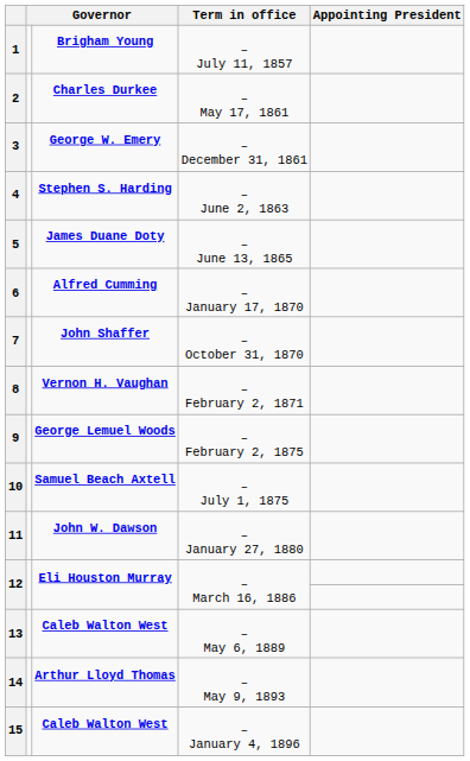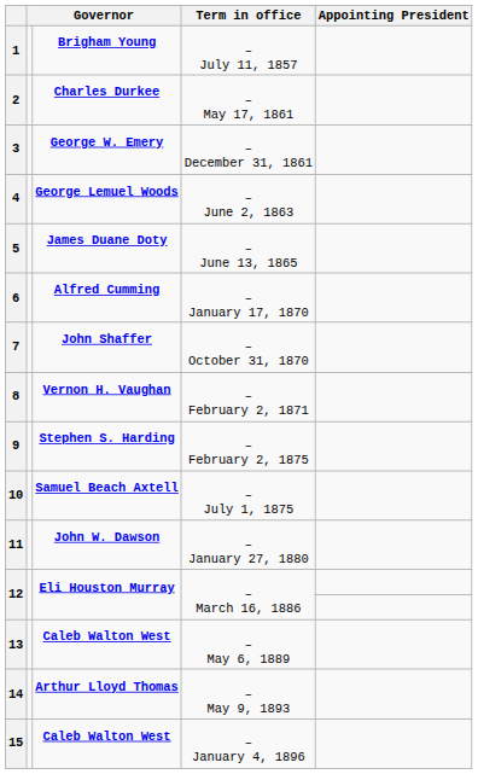 <table class="wikitable sortable" style="text-align:center;">
 <tr>
 <th scope="col" data-sort-type="number"></th>
 <th scope="colgroup" colspan="2">Governor</th>
 <th scope="col">Term in office</th>
 <th scope="col">Appointing President</th>
 </tr>
 <tr style="height:2em;">
 <th scope="row">1</th>
 <td data-sort-value="Young, Brigham"></td>
 <td><strong><a href='#'>Brigham Young</a></strong><br><br></td>
 <td><br>–<br>July 11, 1857<br></td>
 <td></td>
 </tr>
 <tr style="height:2em;">
 <th scope="row">2</th>
 <td data-sort-value="Cumming, Alfred"></td>
 <td><strong><a href='#'>Charles Durkee</a></strong><br><br></td>
 <td><br>–<br>May 17, 1861<br></td>
 <td></td>
 </tr>
 <tr style="height:2em;">
 <th scope="row">3</th>
 <td data-sort-value="Dawson, John"></td>
 <td><strong><a href='#'>George W. Emery</a></strong><br><br></td>
 <td><br>–<br>December 31, 1861<br></td>
 <td></td>
 </tr>
 <tr style="height:2em;">
 <th scope="row">4</th>
 <td data-sort-value="Harding, Stephen"></td>
-<td><strong><a href='#'>Stephen S. Harding</a></strong><br><br></td>
+<td><strong><a href='#'>George Lemuel Woods</a></strong><br><br></td>
 <td><br>–<br>June 2, 1863<br></td>
 <td></td>
 </tr>
 <tr style="height:2em;">
 <th scope="row">5</th>
 <td data-sort-value="Doty, James"></td>
 <td><strong><a href='#'>James Duane Doty</a></strong><br><br></td>
 <td><br>–<br>June 13, 1865<br></td>
 <td></td>
 </tr>
 <tr style="height:2em;">
 <th scope="row">6</th>
 <td data-sort-value="Durkee, Charles"></td>
 <td><strong><a href='#'>Alfred Cumming</a></strong><br><br></td>
 <td><br>–<br>January 17, 1870<br></td>
 <td></td>
 </tr>
 <tr style="height:2em;">
 <th scope="row">7</th>
 <td data-sort-value="Shaffer, John"></td>
 <td><strong><a href='#'>John Shaffer</a></strong><br><br></td>
 <td><br>–<br>October 31, 1870<br></td>
 <td></td>
 </tr>
 <tr style="height:2em;">
 <th scope="row">8</th>
 <td data-sort-value="Vaughan, Vernon"></td>
 <td><strong><a href='#'>Vernon H. Vaughan</a></strong><br><br></td>
 <td><br>–<br>February 2, 1871<br></td>
 <td></td>
 </tr>
 <tr style="height:2em;">
 <th scope="row">9</th>
 <td data-sort-value="Woods, George"></td>
-<td><strong><a href='#'>George Lemuel Woods</a></strong><br><br></td>
+<td><strong><a href='#'>Stephen S. Harding</a></strong><br><br></td>
 <td><br>–<br>February 2, 1875<br></td>
 <td></td>
 </tr>
 <tr style="height:2em;">
 <th scope="row">10</th>
 <td data-sort-value="Axtell, Samuel"></td>
 <td><strong><a href='#'>Samuel Beach Axtell</a></strong><br><br></td>
 <td><br>–<br>July 1, 1875<br></td>
 <td></td>
 </tr>
 <tr style="height:2em;">
 <th scope="row">11</th>
 <td data-sort-value="Emery, George"></td>
 <td><strong><a href='#'>John W. Dawson</a></strong><br><br></td>
 <td><br>–<br>January 27, 1880<br></td>
 <td></td>
 </tr>
 <tr style="height:2em;">
 <th rowspan="2" scope="rowgroup">12</th>
 <td rowspan="2" data-sort-value="Murray, Eli"></td>
 <td rowspan="2"><strong><a href='#'>Eli Houston Murray</a></strong><br><br></td>
 <td rowspan="2"><br>–<br>March 16, 1886<br></td>
 <td></td>
 </tr>
 <tr style="height:2em;">
 <td></td>
 </tr>
 <tr style="height:2em;">
 <th scope="row">13</th>
 <td data-sort-value="West, Caleb"></td>
 <td><strong><a href='#'>Caleb Walton West</a></strong><br><br></td>
 <td><br>–<br>May 6, 1889<br></td>
 <td></td>
 </tr>
 <tr style="height:2em;">
 <th scope="row">14</th>
 <td data-sort-value="Thomas, Arthur"></td>
 <td><strong><a href='#'>Arthur Lloyd Thomas</a></strong><br><br></td>
 <td><br>–<br>May 9, 1893<br></td>
 <td></td>
 </tr>
 <tr style="height:2em;">
 <th scope="row">15</th>
 <td data-sort-value="West, Caleb"></td>
 <td><strong><a href='#'>Caleb Walton West</a></strong><br><br></td>
 <td><br>–<br>January 4, 1896<br></td>
 <td></td>
 </tr>
 </table>
